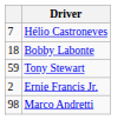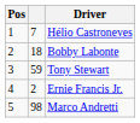 <table class="wikitable" style="font-size:98%">
 <tr>
+<th>Pos</th>
 <th></th>
 <th>Driver</th>
 </tr>
 <tr>
+<td>1</td>
 <td>7</td>
 <td><a href='#'>Hélio Castroneves</a></td>
 </tr>
 <tr>
+<td>2</td>
 <td>18</td>
 <td><a href='#'>Bobby Labonte</a></td>
 </tr>
 <tr>
+<td>3</td>
 <td>59</td>
 <td><a href='#'>Tony Stewart</a></td>
 </tr>
 <tr>
+<td>4</td>
 <td>2</td>
 <td><a href='#'>Ernie Francis Jr.</a></td>
 </tr>
 <tr>
+<td>5</td>
 <td>98</td>
 <td><a href='#'>Marco Andretti</a></td>
 </tr>
 </table>
